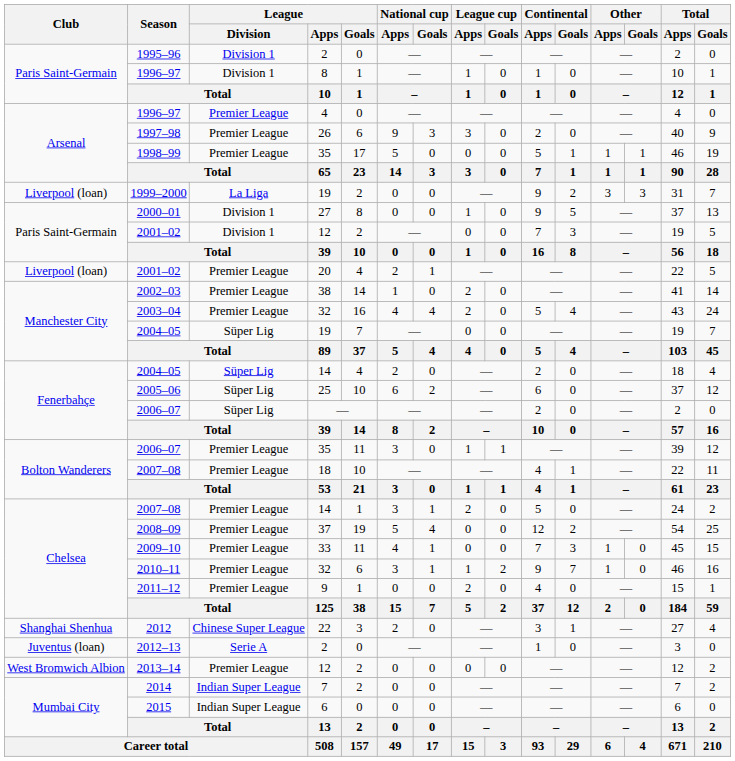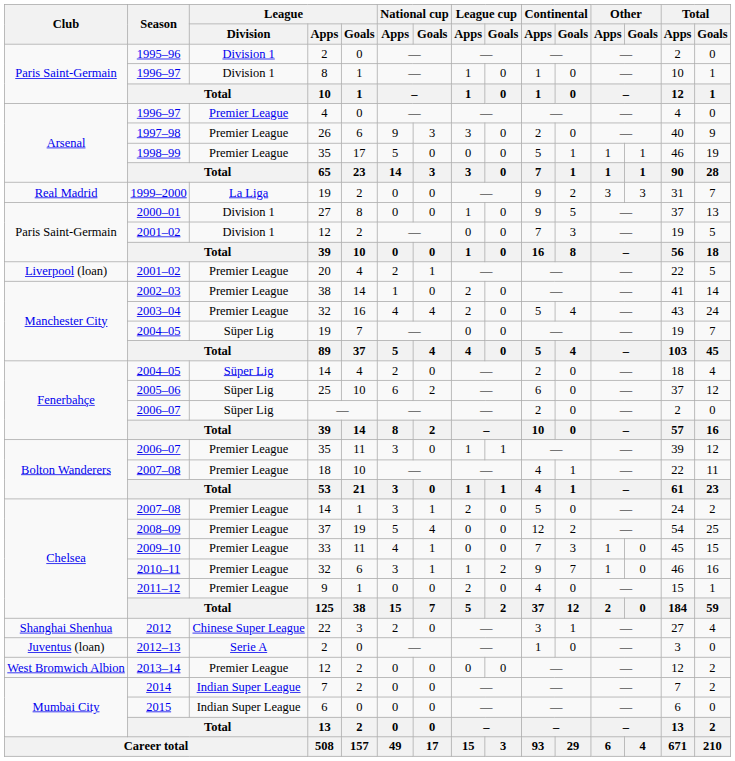 <table class="wikitable" style="text-align:center">
 <tr>
 <th rowspan="2">Club</th>
 <th rowspan="2">Season</th>
 <th colspan="3">League</th>
 <th colspan="2">National cup</th>
 <th colspan="2">League cup</th>
 <th colspan="2">Continental</th>
 <th colspan="2">Other</th>
 <th colspan="2">Total</th>
 </tr>
 <tr>
 <th>Division</th>
 <th>Apps</th>
 <th>Goals</th>
 <th>Apps</th>
 <th>Goals</th>
 <th>Apps</th>
 <th>Goals</th>
 <th>Apps</th>
 <th>Goals</th>
 <th>Apps</th>
 <th>Goals</th>
 <th>Apps</th>
 <th>Goals</th>
 </tr>
 <tr>
 <td rowspan="3"><a href='#'>Paris Saint-Germain</a></td>
 <td><a href='#'>1995–96</a></td>
 <td><a href='#'>Division 1</a></td>
 <td>2</td>
 <td>0</td>
 <td colspan="2">—</td>
 <td colspan="2">—</td>
 <td colspan="2">—</td>
 <td colspan="2">—</td>
 <td>2</td>
 <td>0</td>
 </tr>
 <tr>
 <td><a href='#'>1996–97</a></td>
 <td>Division 1</td>
 <td>8</td>
 <td>1</td>
 <td colspan="2">—</td>
 <td>1</td>
 <td>0</td>
 <td>1</td>
 <td>0</td>
 <td colspan="2">—</td>
 <td>10</td>
 <td>1</td>
 </tr>
 <tr>
 <th colspan="2">Total</th>
 <th>10</th>
 <th>1</th>
 <th colspan="2">–</th>
 <th>1</th>
 <th>0</th>
 <th>1</th>
 <th>0</th>
 <th colspan="2">–</th>
 <th>12</th>
 <th>1</th>
 </tr>
 <tr>
 <td rowspan="4"><a href='#'>Arsenal</a></td>
 <td><a href='#'>1996–97</a></td>
 <td><a href='#'>Premier League</a></td>
 <td>4</td>
 <td>0</td>
 <td colspan="2">—</td>
 <td colspan="2">—</td>
 <td colspan="2">—</td>
 <td colspan="2">—</td>
 <td>4</td>
 <td>0</td>
 </tr>
 <tr>
 <td><a href='#'>1997–98</a></td>
 <td>Premier League</td>
 <td>26</td>
 <td>6</td>
 <td>9</td>
 <td>3</td>
 <td>3</td>
 <td>0</td>
 <td>2</td>
 <td>0</td>
 <td colspan="2">—</td>
 <td>40</td>
 <td>9</td>
 </tr>
 <tr>
 <td><a href='#'>1998–99</a></td>
 <td>Premier League</td>
 <td>35</td>
 <td>17</td>
 <td>5</td>
 <td>0</td>
 <td>0</td>
 <td>0</td>
 <td>5</td>
 <td>1</td>
 <td>1</td>
 <td>1</td>
 <td>46</td>
 <td>19</td>
 </tr>
 <tr>
 <th colspan="2">Total</th>
 <th>65</th>
 <th>23</th>
 <th>14</th>
 <th>3</th>
 <th>3</th>
 <th>0</th>
 <th>7</th>
 <th>1</th>
 <th>1</th>
 <th>1</th>
 <th>90</th>
 <th>28</th>
 </tr>
 <tr>
-<td><a href='#'>Liverpool</a> (loan)</td>
+<td><a href='#'>Real Madrid</a></td>
 <td><a href='#'>1999–2000</a></td>
 <td><a href='#'>La Liga</a></td>
 <td>19</td>
 <td>2</td>
 <td>0</td>
 <td>0</td>
 <td colspan="2">—</td>
 <td>9</td>
 <td>2</td>
 <td>3</td>
 <td>3</td>
 <td>31</td>
 <td>7</td>
 </tr>
 <tr>
 <td rowspan="3">Paris Saint-Germain</td>
 <td><a href='#'>2000–01</a></td>
 <td>Division 1</td>
 <td>27</td>
 <td>8</td>
 <td>0</td>
 <td>0</td>
 <td>1</td>
 <td>0</td>
 <td>9</td>
 <td>5</td>
 <td colspan="2">—</td>
 <td>37</td>
 <td>13</td>
 </tr>
 <tr>
 <td><a href='#'>2001–02</a></td>
 <td>Division 1</td>
 <td>12</td>
 <td>2</td>
 <td colspan="2">—</td>
 <td>0</td>
 <td>0</td>
 <td>7</td>
 <td>3</td>
 <td colspan="2">—</td>
 <td>19</td>
 <td>5</td>
 </tr>
 <tr>
 <th colspan="2">Total</th>
 <th>39</th>
 <th>10</th>
 <th>0</th>
 <th>0</th>
 <th>1</th>
 <th>0</th>
 <th>16</th>
 <th>8</th>
 <th colspan="2">–</th>
 <th>56</th>
 <th>18</th>
 </tr>
 <tr>
 <td><a href='#'>Liverpool</a> (loan)</td>
 <td><a href='#'>2001–02</a></td>
 <td>Premier League</td>
 <td>20</td>
 <td>4</td>
 <td>2</td>
 <td>1</td>
 <td colspan="2">—</td>
 <td colspan="2">—</td>
 <td colspan="2">—</td>
 <td>22</td>
 <td>5</td>
 </tr>
 <tr>
 <td rowspan="4"><a href='#'>Manchester City</a></td>
 <td><a href='#'>2002–03</a></td>
 <td>Premier League</td>
 <td>38</td>
 <td>14</td>
 <td>1</td>
 <td>0</td>
 <td>2</td>
 <td>0</td>
 <td colspan="2">—</td>
 <td colspan="2">—</td>
 <td>41</td>
 <td>14</td>
 </tr>
 <tr>
 <td><a href='#'>2003–04</a></td>
 <td>Premier League</td>
 <td>32</td>
 <td>16</td>
 <td>4</td>
 <td>4</td>
 <td>2</td>
 <td>0</td>
 <td>5</td>
 <td>4</td>
 <td colspan="2">—</td>
 <td>43</td>
 <td>24</td>
 </tr>
 <tr>
 <td><a href='#'>2004–05</a></td>
 <td>Süper Lig</td>
 <td>19</td>
 <td>7</td>
 <td colspan="2">—</td>
 <td>0</td>
 <td>0</td>
 <td colspan="2">—</td>
 <td colspan="2">—</td>
 <td>19</td>
 <td>7</td>
 </tr>
 <tr>
 <th colspan="2">Total</th>
 <th>89</th>
 <th>37</th>
 <th>5</th>
 <th>4</th>
 <th>4</th>
 <th>0</th>
 <th>5</th>
 <th>4</th>
 <th colspan="2">–</th>
 <th>103</th>
 <th>45</th>
 </tr>
 <tr>
 <td rowspan="4"><a href='#'>Fenerbahçe</a></td>
 <td><a href='#'>2004–05</a></td>
 <td><a href='#'>Süper Lig</a></td>
 <td>14</td>
 <td>4</td>
 <td>2</td>
 <td>0</td>
 <td colspan="2">—</td>
 <td>2</td>
 <td>0</td>
 <td colspan="2">—</td>
 <td>18</td>
 <td>4</td>
 </tr>
 <tr>
 <td><a href='#'>2005–06</a></td>
 <td>Süper Lig</td>
 <td>25</td>
 <td>10</td>
 <td>6</td>
 <td>2</td>
 <td colspan="2">—</td>
 <td>6</td>
 <td>0</td>
 <td colspan="2">—</td>
 <td>37</td>
 <td>12</td>
 </tr>
 <tr>
 <td><a href='#'>2006–07</a></td>
 <td>Süper Lig</td>
 <td colspan="2">—</td>
 <td colspan="2">—</td>
 <td colspan="2">—</td>
 <td>2</td>
 <td>0</td>
 <td colspan="2">—</td>
 <td>2</td>
 <td>0</td>
 </tr>
 <tr>
 <th colspan="2">Total</th>
 <th>39</th>
 <th>14</th>
 <th>8</th>
 <th>2</th>
 <th colspan="2">–</th>
 <th>10</th>
 <th>0</th>
 <th colspan="2">–</th>
 <th>57</th>
 <th>16</th>
 </tr>
 <tr>
 <td rowspan="3"><a href='#'>Bolton Wanderers</a></td>
 <td><a href='#'>2006–07</a></td>
 <td>Premier League</td>
 <td>35</td>
 <td>11</td>
 <td>3</td>
 <td>0</td>
 <td>1</td>
 <td>1</td>
 <td colspan="2">—</td>
 <td colspan="2">—</td>
 <td>39</td>
 <td>12</td>
 </tr>
 <tr>
 <td><a href='#'>2007–08</a></td>
 <td>Premier League</td>
 <td>18</td>
 <td>10</td>
 <td colspan="2">—</td>
 <td colspan="2">—</td>
 <td>4</td>
 <td>1</td>
 <td colspan="2">—</td>
 <td>22</td>
 <td>11</td>
 </tr>
 <tr>
 <th colspan="2">Total</th>
 <th>53</th>
 <th>21</th>
 <th>3</th>
 <th>0</th>
 <th>1</th>
 <th>1</th>
 <th>4</th>
 <th>1</th>
 <th colspan="2">–</th>
 <th>61</th>
 <th>23</th>
 </tr>
 <tr>
 <td rowspan="6"><a href='#'>Chelsea</a></td>
 <td><a href='#'>2007–08</a></td>
 <td>Premier League</td>
 <td>14</td>
 <td>1</td>
 <td>3</td>
 <td>1</td>
 <td>2</td>
 <td>0</td>
 <td>5</td>
 <td>0</td>
 <td colspan="2">—</td>
 <td>24</td>
 <td>2</td>
 </tr>
 <tr>
 <td><a href='#'>2008–09</a></td>
 <td>Premier League</td>
 <td>37</td>
 <td>19</td>
 <td>5</td>
 <td>4</td>
 <td>0</td>
 <td>0</td>
 <td>12</td>
 <td>2</td>
 <td colspan="2">—</td>
 <td>54</td>
 <td>25</td>
 </tr>
 <tr>
 <td><a href='#'>2009–10</a></td>
 <td>Premier League</td>
 <td>33</td>
 <td>11</td>
 <td>4</td>
 <td>1</td>
 <td>0</td>
 <td>0</td>
 <td>7</td>
 <td>3</td>
 <td>1</td>
 <td>0</td>
 <td>45</td>
 <td>15</td>
 </tr>
 <tr>
 <td><a href='#'>2010–11</a></td>
 <td>Premier League</td>
 <td>32</td>
 <td>6</td>
 <td>3</td>
 <td>1</td>
 <td>1</td>
 <td>2</td>
 <td>9</td>
 <td>7</td>
 <td>1</td>
 <td>0</td>
 <td>46</td>
 <td>16</td>
 </tr>
 <tr>
 <td><a href='#'>2011–12</a></td>
 <td>Premier League</td>
 <td>9</td>
 <td>1</td>
 <td>0</td>
 <td>0</td>
 <td>2</td>
 <td>0</td>
 <td>4</td>
 <td>0</td>
 <td colspan="2">—</td>
 <td>15</td>
 <td>1</td>
 </tr>
 <tr>
 <th colspan="2">Total</th>
 <th>125</th>
 <th>38</th>
 <th>15</th>
 <th>7</th>
 <th>5</th>
 <th>2</th>
 <th>37</th>
 <th>12</th>
 <th>2</th>
 <th>0</th>
 <th>184</th>
 <th>59</th>
 </tr>
 <tr>
 <td><a href='#'>Shanghai Shenhua</a></td>
 <td><a href='#'>2012</a></td>
 <td><a href='#'>Chinese Super League</a></td>
 <td>22</td>
 <td>3</td>
 <td>2</td>
 <td>0</td>
 <td colspan="2">—</td>
 <td>3</td>
 <td>1</td>
 <td colspan="2">—</td>
 <td>27</td>
 <td>4</td>
 </tr>
 <tr>
 <td><a href='#'>Juventus</a> (loan)</td>
 <td><a href='#'>2012–13</a></td>
 <td><a href='#'>Serie A</a></td>
 <td>2</td>
 <td>0</td>
 <td colspan="2">—</td>
 <td colspan="2">—</td>
 <td>1</td>
 <td>0</td>
 <td colspan="2">—</td>
 <td>3</td>
 <td>0</td>
 </tr>
 <tr>
 <td><a href='#'>West Bromwich Albion</a></td>
 <td><a href='#'>2013–14</a></td>
 <td>Premier League</td>
 <td>12</td>
 <td>2</td>
 <td>0</td>
 <td>0</td>
 <td>0</td>
 <td>0</td>
 <td colspan="2">—</td>
 <td colspan="2">—</td>
 <td>12</td>
 <td>2</td>
 </tr>
 <tr>
 <td rowspan="3"><a href='#'>Mumbai City</a></td>
 <td><a href='#'>2014</a></td>
 <td><a href='#'>Indian Super League</a></td>
 <td>7</td>
 <td>2</td>
 <td>0</td>
 <td>0</td>
 <td colspan="2">—</td>
 <td colspan="2">—</td>
 <td colspan="2">—</td>
 <td>7</td>
 <td>2</td>
 </tr>
 <tr>
 <td><a href='#'>2015</a></td>
 <td>Indian Super League</td>
 <td>6</td>
 <td>0</td>
 <td>0</td>
 <td>0</td>
 <td colspan="2">—</td>
 <td colspan="2">—</td>
 <td colspan="2">—</td>
 <td>6</td>
 <td>0</td>
 </tr>
 <tr>
 <th colspan="2">Total</th>
 <th>13</th>
 <th>2</th>
 <th>0</th>
 <th>0</th>
 <th colspan="2">–</th>
 <th colspan="2">–</th>
 <th colspan="2">–</th>
 <th>13</th>
 <th>2</th>
 </tr>
 <tr>
 <th colspan="3">Career total</th>
 <th>508</th>
 <th>157</th>
 <th>49</th>
 <th>17</th>
 <th>15</th>
 <th>3</th>
 <th>93</th>
 <th>29</th>
 <th>6</th>
 <th>4</th>
 <th>671</th>
 <th>210</th>
 </tr>
 </table>
